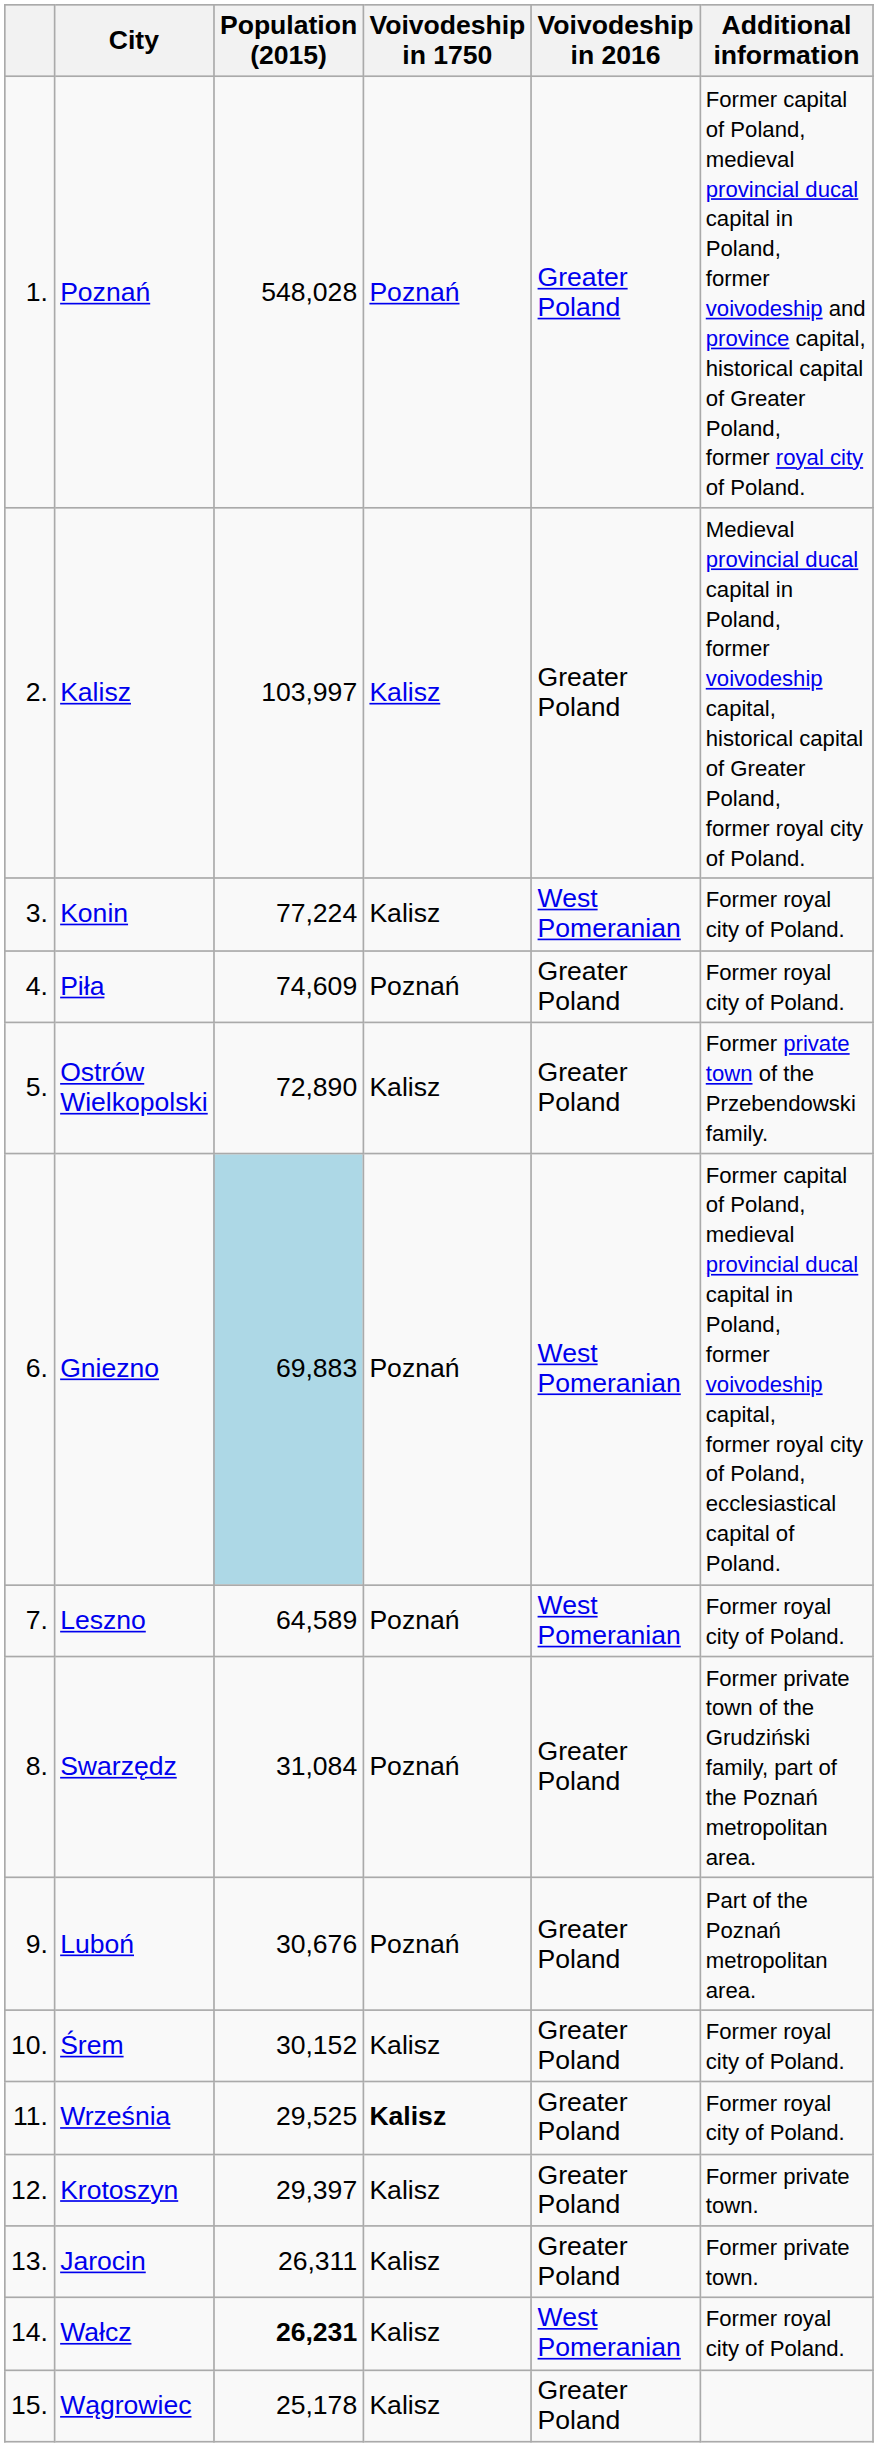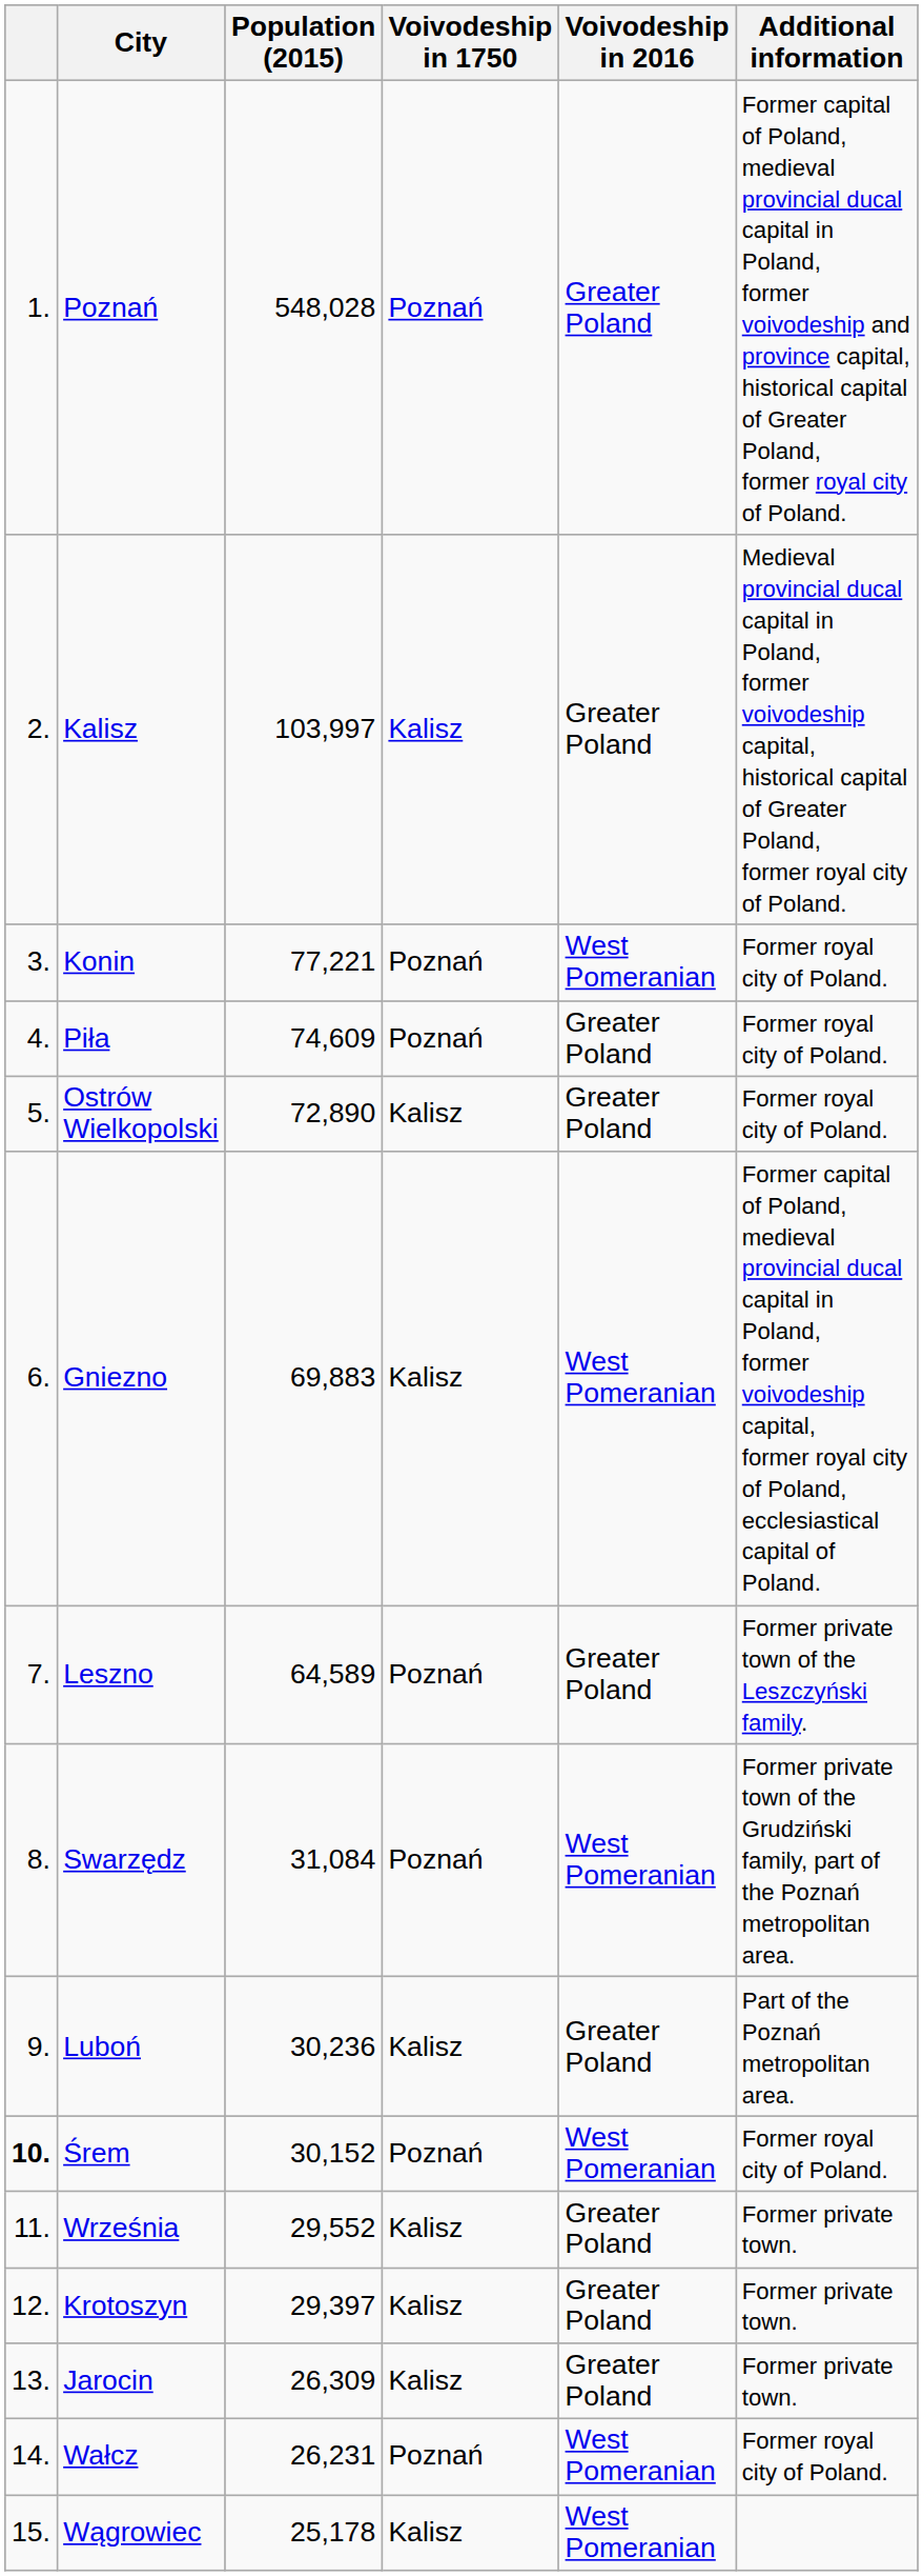 <table class="wikitable" style="text-align:left" width="84%">
 <tr>
 <th style="width:1%;"></th>
 <th style="width:16%;">City</th>
 <th style="width:6%;">Population (2015)</th>
 <th style="width:9%;">Voivodeship in 1750</th>
 <th style="width:14%;">Voivodeship in 2016</th>
 <th style="width:37%;">Additional information</th>
 </tr>
 <tr>
 <td align="right">1.</td>
 <td> <a href='#'>Poznań</a></td>
 <td align="right">548,028</td>
 <td> <a href='#'>Poznań</a></td>
 <td> <a href='#'>Greater Poland</a></td>
 <td><small>Former capital of Poland,<br>medieval <a href='#'>provincial ducal</a> capital in Poland,<br>former <a href='#'>voivodeship</a> and <a href='#'>province</a> capital,<br>historical capital of Greater Poland,<br>former <a href='#'>royal city</a> of Poland.</small></td>
 </tr>
 <tr>
 <td align="right">2.</td>
 <td> <a href='#'>Kalisz</a></td>
 <td align="right">103,997</td>
 <td> <a href='#'>Kalisz</a></td>
 <td> Greater Poland</td>
 <td><small>Medieval <a href='#'>provincial ducal</a> capital in Poland,<br>former <a href='#'>voivodeship</a> capital,<br>historical capital of Greater Poland,<br>former royal city of Poland.</small></td>
 </tr>
 <tr>
 <td align="right">3.</td>
 <td> <a href='#'>Konin</a></td>
-<td align="right">77,224</td>
-<td> Kalisz</td>
+<td align="right">77,221</td>
+<td> Poznań</td>
 <td> <a href='#'>West Pomeranian</a></td>
 <td><small>Former royal city of Poland.</small></td>
 </tr>
 <tr>
 <td align="right">4.</td>
 <td> <a href='#'>Piła</a></td>
 <td align="right">74,609</td>
 <td> Poznań</td>
 <td> Greater Poland</td>
 <td><small>Former royal city of Poland.</small></td>
 </tr>
 <tr>
 <td align="right">5.</td>
 <td> <a href='#'>Ostrów Wielkopolski</a></td>
 <td align="right">72,890</td>
 <td> Kalisz</td>
 <td> Greater Poland</td>
-<td><small>Former <a href='#'>private town</a> of the Przebendowski family.</small></td>
+<td><small>Former royal city of Poland.</small></td>
 </tr>
 <tr>
 <td align="right">6.</td>
 <td> <a href='#'>Gniezno</a></td>
-<td align="right" style="background: lightblue;">69,883</td>
-<td> Poznań</td>
+<td align="right">69,883</td>
+<td> Kalisz</td>
 <td> <a href='#'>West Pomeranian</a></td>
 <td><small>Former capital of Poland,<br>medieval <a href='#'>provincial ducal</a> capital in Poland,<br>former <a href='#'>voivodeship</a> capital,<br>former royal city of Poland,<br>ecclesiastical capital of Poland.</small></td>
 </tr>
 <tr>
 <td align="right">7.</td>
 <td> <a href='#'>Leszno</a></td>
 <td align="right">64,589</td>
 <td> Poznań</td>
-<td> <a href='#'>West Pomeranian</a></td>
-<td><small>Former royal city of Poland.</small></td>
+<td> Greater Poland</td>
+<td><small>Former private town of the <a href='#'>Leszczyński family</a>.</small></td>
 </tr>
 <tr>
 <td align="right">8.</td>
 <td> <a href='#'>Swarzędz</a></td>
 <td align="right">31,084</td>
 <td> Poznań</td>
-<td> Greater Poland</td>
+<td> <a href='#'>West Pomeranian</a></td>
 <td><small>Former private town of the Grudziński family, part of the Poznań metropolitan area.</small></td>
 </tr>
 <tr>
 <td align="right">9.</td>
 <td> <a href='#'>Luboń</a></td>
-<td align="right">30,676</td>
-<td> Poznań</td>
+<td align="right">30,236</td>
+<td> Kalisz</td>
 <td> Greater Poland</td>
 <td><small>Part of the Poznań metropolitan area.</small></td>
 </tr>
 <tr>
-<td align="right">10.</td>
+<td align="right"><strong>10.</strong></td>
 <td> <a href='#'>Śrem</a></td>
 <td align="right">30,152</td>
-<td> Kalisz</td>
-<td> Greater Poland</td>
+<td> Poznań</td>
+<td> <a href='#'>West Pomeranian</a></td>
 <td><small>Former royal city of Poland.</small></td>
 </tr>
 <tr>
 <td align="right">11.</td>
 <td> <a href='#'>Września</a></td>
-<td align="right">29,525</td>
-<td><strong> Kalisz</strong></td>
+<td align="right">29,552</td>
+<td> Kalisz</td>
 <td> Greater Poland</td>
-<td><small>Former royal city of Poland.</small></td>
+<td><small>Former private town.</small></td>
 </tr>
 <tr>
 <td align="right">12.</td>
 <td> <a href='#'>Krotoszyn</a></td>
 <td align="right">29,397</td>
 <td> Kalisz</td>
 <td> Greater Poland</td>
 <td><small>Former private town.</small></td>
 </tr>
 <tr>
 <td align="right">13.</td>
 <td> <a href='#'>Jarocin</a></td>
-<td align="right">26,311</td>
+<td align="right">26,309</td>
 <td> Kalisz</td>
 <td> Greater Poland</td>
 <td><small>Former private town.</small></td>
 </tr>
 <tr>
 <td align="right">14.</td>
 <td> <a href='#'>Wałcz</a></td>
-<td align="right"><strong>26,231</strong></td>
-<td> Kalisz</td>
+<td align="right">26,231</td>
+<td> Poznań</td>
 <td> <a href='#'>West Pomeranian</a></td>
 <td><small>Former royal city of Poland.</small></td>
 </tr>
 <tr>
 <td align="right">15.</td>
 <td> <a href='#'>Wągrowiec</a></td>
 <td align="right">25,178</td>
 <td> Kalisz</td>
-<td> Greater Poland</td>
+<td> <a href='#'>West Pomeranian</a></td>
 <td></td>
 </tr>
 </table>
